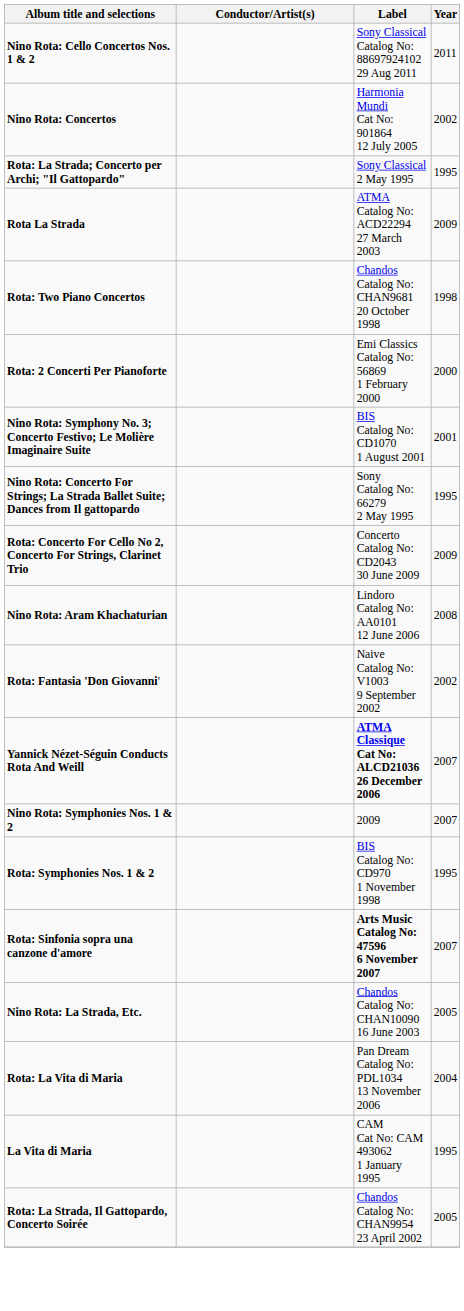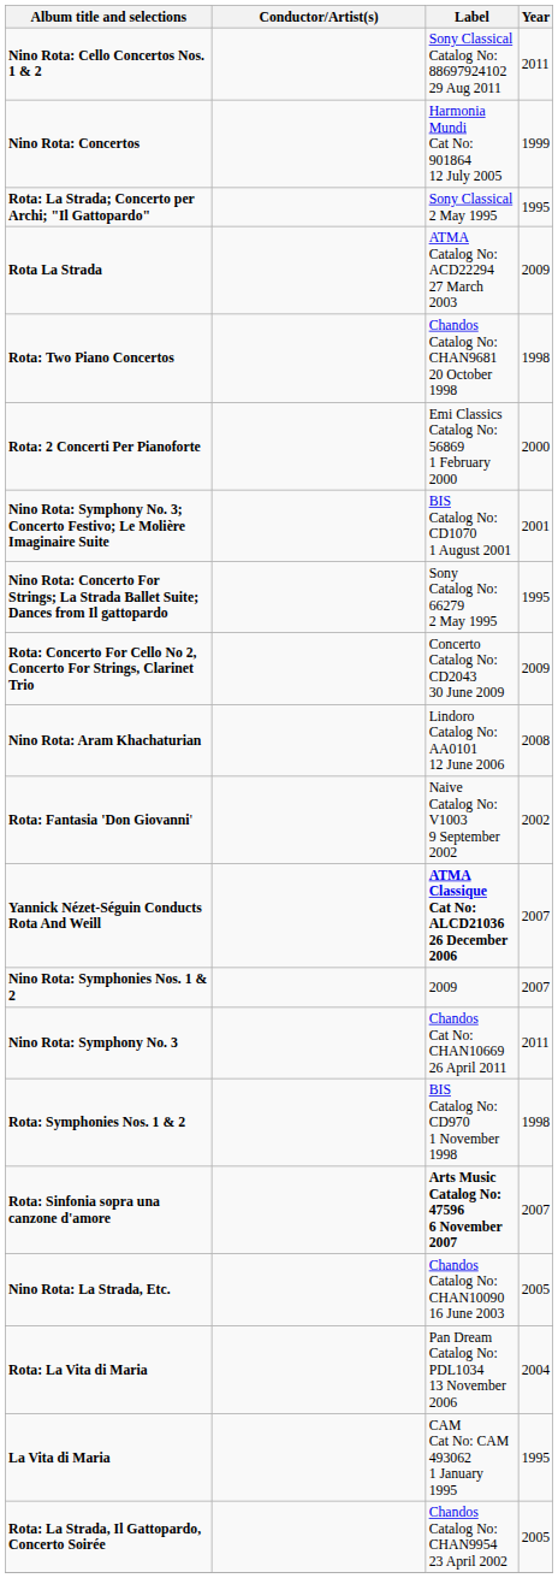 <table class="wikitable sortable" style="font-size:98%;">
 <tr>
 <th style="width:39%;">Album title and selections</th>
 <th style="width:40%;">Conductor/Artist(s)</th>
 <th style="width:17%;">Label</th>
 <th style="width:4%;">Year</th>
 </tr>
 <tr>
 <td><strong>Nino Rota: Cello Concertos Nos. 1 & 2</strong></td>
 <td></td>
 <td><a href='#'>Sony Classical</a><br> Catalog No: 88697924102<br> 29 Aug 2011</td>
 <td>2011</td>
 </tr>
 <tr>
 <td><strong>Nino Rota: Concertos</strong><br></td>
 <td></td>
 <td><a href='#'>Harmonia Mundi</a><br>Cat No: 901864<br>12 July 2005</td>
-<td>2002</td>
+<td>1999</td>
 </tr>
 <tr>
 <td><strong>Rota: La Strada; Concerto per Archi; "Il Gattopardo"</strong></td>
 <td></td>
 <td><a href='#'>Sony Classical</a><br>2 May 1995</td>
 <td>1995</td>
 </tr>
 <tr>
 <td><strong>Rota La Strada</strong><br></td>
 <td></td>
 <td><a href='#'>ATMA</a><br>Catalog No: ACD22294<br>27 March 2003</td>
 <td>2009</td>
 </tr>
 <tr>
 <td><strong>Rota: Two Piano Concertos</strong><br></td>
 <td></td>
 <td><a href='#'>Chandos</a><br>Catalog No: CHAN9681<br>20 October 1998</td>
 <td>1998</td>
 </tr>
 <tr>
 <td><strong>Rota: 2 Concerti Per Pianoforte</strong><br></td>
 <td></td>
 <td>Emi Classics<br>Catalog No: 56869<br>1 February 2000</td>
 <td>2000</td>
 </tr>
 <tr>
 <td><strong>Nino Rota: Symphony No. 3; Concerto Festivo; Le Molière Imaginaire Suite</strong><br></td>
 <td></td>
 <td><a href='#'>BIS</a><br>Catalog No: CD1070<br>1 August 2001</td>
 <td>2001</td>
 </tr>
 <tr>
 <td><strong>Nino Rota: Concerto For Strings; La Strada Ballet Suite; Dances from Il gattopardo</strong><br></td>
 <td></td>
 <td>Sony<br>Catalog No: 66279<br>2 May 1995</td>
 <td>1995</td>
 </tr>
 <tr>
 <td><strong>Rota: Concerto For Cello No 2, Concerto For Strings, Clarinet Trio</strong><br></td>
 <td></td>
 <td>Concerto<br>Catalog No: CD2043<br>30 June 2009</td>
 <td>2009</td>
 </tr>
 <tr>
 <td><strong>Nino Rota: Aram Khachaturian</strong><br></td>
 <td></td>
 <td>Lindoro<br>Catalog No: AA0101<br>12 June 2006</td>
 <td>2008</td>
 </tr>
 <tr>
 <td><strong>Rota: Fantasia 'Don Giovanni</strong>'<br></td>
 <td></td>
 <td>Naive<br>Catalog No: V1003<br>9 September 2002</td>
 <td>2002</td>
 </tr>
 <tr>
 <td><strong>Yannick Nézet-Séguin Conducts Rota And Weill</strong><br></td>
 <td></td>
 <td><strong><a href='#'>ATMA Classique</a><br>Cat No: ALCD21036<br>26 December 2006</strong></td>
 <td>2007</td>
 </tr>
 <tr>
 <td><strong>Nino Rota: Symphonies Nos. 1 & 2</strong><br></td>
 <td></td>
 <td>2009</td>
 <td>2007</td>
 </tr>
 <tr>
+<td><strong>Nino Rota: Symphony No. 3</strong><br></td>
+<td></td>
+<td><a href='#'>Chandos</a><br>Cat No: CHAN10669<br>26 April 2011</td>
+<td>2011</td>
+</tr>
+<tr>
 <td><strong>Rota: Symphonies Nos. 1 & 2</strong><br></td>
 <td></td>
 <td><a href='#'>BIS</a><br>Catalog No: CD970<br>1 November 1998</td>
-<td>1995</td>
+<td>1998</td>
 </tr>
 <tr>
 <td><strong>Rota: Sinfonia sopra una canzone d'amore</strong></td>
 <td></td>
 <td><strong>Arts Music<br>Catalog No: 47596<br>6 November 2007</strong></td>
 <td>2007</td>
 </tr>
 <tr>
 <td><strong>Nino Rota: La Strada, Etc.</strong><br></td>
 <td></td>
 <td><a href='#'>Chandos</a><br>Catalog No: CHAN10090<br>16 June 2003</td>
 <td>2005</td>
 </tr>
 <tr>
 <td><strong>Rota: La Vita di Maria</strong><br></td>
 <td></td>
 <td>Pan Dream<br>Catalog No: PDL1034<br>13 November 2006</td>
 <td>2004</td>
 </tr>
 <tr>
 <td><strong>La Vita di Maria</strong></td>
 <td></td>
 <td>CAM<br>Cat No: CAM 493062<br>1 January 1995</td>
 <td>1995</td>
 </tr>
 <tr>
 <td><strong>Rota: La Strada, Il Gattopardo, Concerto Soirée</strong></td>
 <td></td>
 <td><a href='#'>Chandos</a><br>Catalog No: CHAN9954<br>23 April 2002</td>
 <td>2005</td>
 </tr>
 <tr>
 </tr>
 </table>
